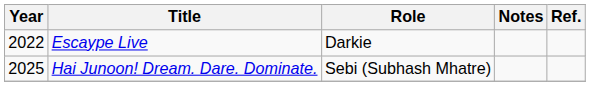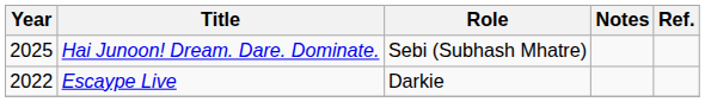 <table class="wikitable">
 <tr>
 <th>Year</th>
 <th>Title</th>
 <th>Role</th>
 <th>Notes</th>
 <th>Ref.</th>
 </tr>
 <tr>
+<td>2025</td>
+<td><em><a href='#'>Hai Junoon! Dream. Dare. Dominate.</a></em></td>
+<td>Sebi (Subhash Mhatre)</td>
+<td></td>
+<td></td>
+</tr>
+<tr>
 <td>2022</td>
 <td><em><a href='#'>Escaype Live</a></em></td>
 <td>Darkie</td>
 <td></td>
 <td></td>
 </tr>
 <tr>
-<td>2025</td>
-<td><em><a href='#'>Hai Junoon! Dream. Dare. Dominate.</a></em></td>
-<td>Sebi (Subhash Mhatre)</td>
-<td></td>
-<td></td>
-</tr>
-<tr>
 </tr>
 </table>
